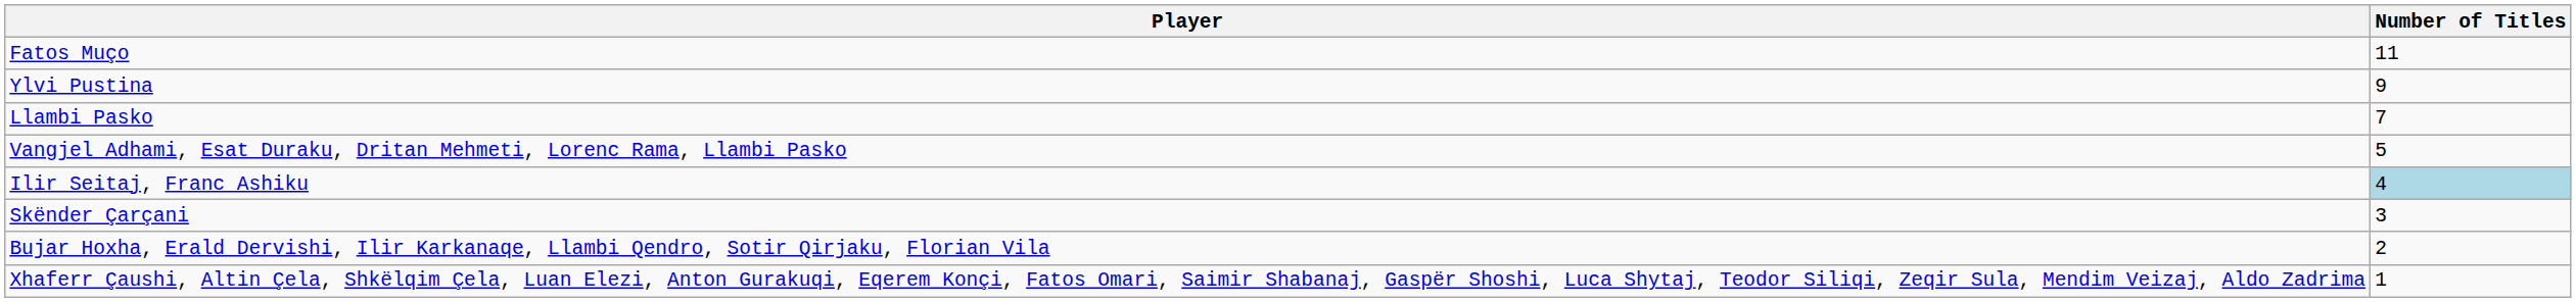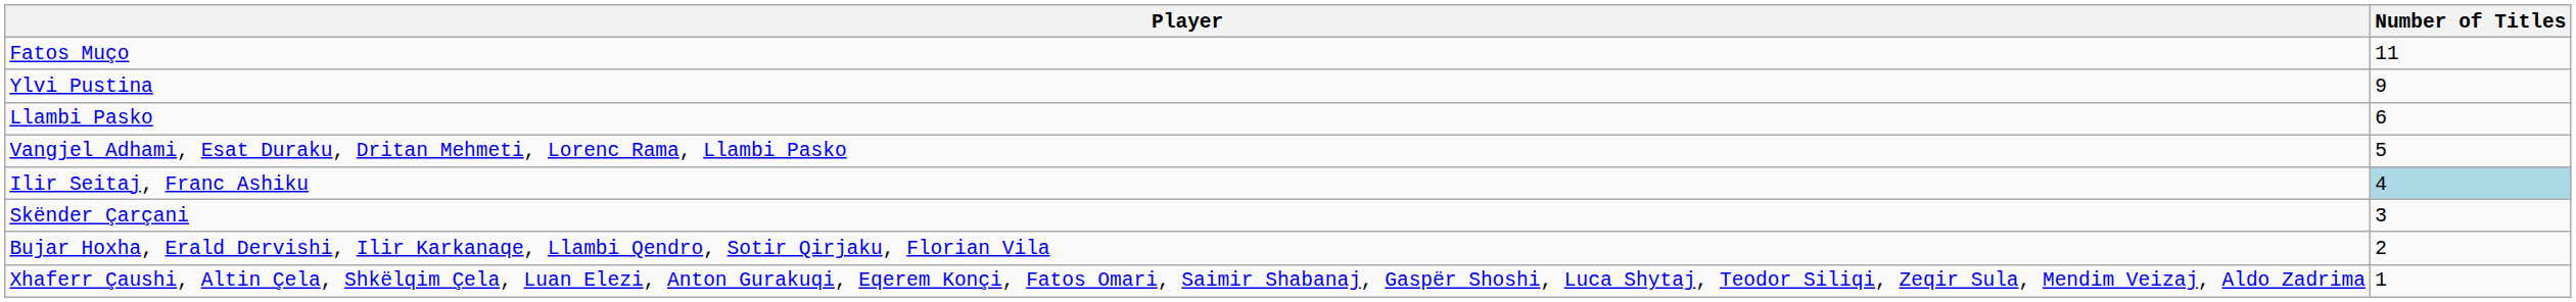 <table class="wikitable">
 <tr>
 <th>Player</th>
 <th>Number of Titles</th>
 </tr>
 <tr>
 <td><a href='#'>Fatos Muço</a></td>
 <td>11</td>
 </tr>
 <tr>
 <td><a href='#'>Ylvi Pustina</a></td>
 <td>9</td>
 </tr>
 <tr>
 <td><a href='#'>Llambi Pasko</a></td>
-<td>7</td>
+<td>6</td>
 </tr>
 <tr>
 <td><a href='#'>Vangjel Adhami</a>, <a href='#'>Esat Duraku</a>, <a href='#'>Dritan Mehmeti</a>, <a href='#'>Lorenc Rama</a>, <a href='#'>Llambi Pasko</a></td>
 <td>5</td>
 </tr>
 <tr>
 <td><a href='#'>Ilir Seitaj</a>, <a href='#'>Franc Ashiku</a></td>
 <td style="background: lightblue;">4</td>
 </tr>
 <tr>
 <td><a href='#'>Skënder Çarçani</a></td>
 <td>3</td>
 </tr>
 <tr>
 <td><a href='#'>Bujar Hoxha</a>, <a href='#'>Erald Dervishi</a>, <a href='#'>Ilir Karkanaqe</a>, <a href='#'>Llambi Qendro</a>, <a href='#'>Sotir Qirjaku</a>, <a href='#'>Florian Vila</a></td>
 <td>2</td>
 </tr>
 <tr>
 <td><a href='#'>Xhaferr Çaushi</a>, <a href='#'>Altin Çela</a>, <a href='#'>Shkëlqim Çela</a>, <a href='#'>Luan Elezi</a>, <a href='#'>Anton Gurakuqi</a>, <a href='#'>Eqerem Konçi</a>, <a href='#'>Fatos Omari</a>, <a href='#'>Saimir Shabanaj</a>, <a href='#'>Gaspër Shoshi</a>, <a href='#'>Luca Shytaj</a>, <a href='#'>Teodor Siliqi</a>, <a href='#'>Zeqir Sula</a>, <a href='#'>Mendim Veizaj</a>, <a href='#'>Aldo Zadrima</a></td>
 <td>1</td>
 </tr>
 </table>
